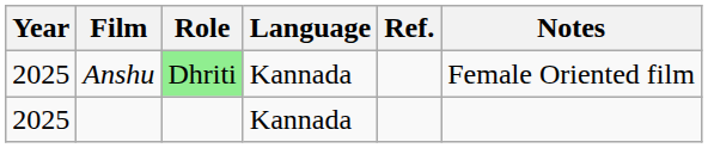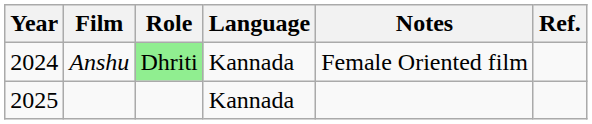 <table class="wikitable sortable">
 <tr>
 <th>Year</th>
 <th>Film</th>
 <th>Role</th>
 <th>Language</th>
+<th>Notes</th>
 <th>Ref.</th>
-<th>Notes</th>
 </tr>
 <tr>
-<td>2025</td>
+<td>2024</td>
 <td><em>Anshu</em></td>
 <td style="background: lightgreen;">Dhriti</td>
 <td>Kannada</td>
+<td>Female Oriented film</td>
 <td></td>
-<td>Female Oriented film</td>
 </tr>
 <tr>
 <td>2025</td>
 <td></td>
 <td></td>
 <td>Kannada</td>
 <td></td>
 <td></td>
 </tr>
 </table>
